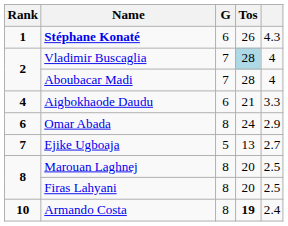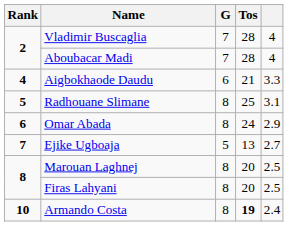 <table class="wikitable" style="text-align:center; font-size:90%;">
 <tr>
 <th width=10px>Rank</th>
 <th width=185px>Name</th>
 <th width=15px>G</th>
 <th width=10px>Tos</th>
 <th width=10px></th>
 </tr>
 <tr>
-<td><strong>1</strong></td>
-<td align=left> <strong><a href='#'>Stéphane Konaté</a></strong></td>
-<td>6</td>
-<td>26</td>
-<td>4.3</td>
-</tr>
-<tr>
 <td rowspan=2><strong>2</strong></td>
 <td align=left> <a href='#'>Vladimir Buscaglia</a></td>
 <td>7</td>
-<td style="background: lightblue;">28</td>
+<td>28</td>
 <td>4</td>
 </tr>
 <tr>
 <td align=left> <a href='#'>Aboubacar Madi</a></td>
 <td>7</td>
 <td>28</td>
 <td>4</td>
 </tr>
 <tr>
 <td><strong>4</strong></td>
 <td align=left> <a href='#'>Aigbokhaode Daudu</a></td>
 <td>6</td>
 <td>21</td>
 <td>3.3</td>
+</tr>
+<tr>
+<td><strong>5</strong></td>
+<td align=left> <a href='#'>Radhouane Slimane</a></td>
+<td>8</td>
+<td>25</td>
+<td>3.1</td>
 </tr>
 <tr>
 <td><strong>6</strong></td>
 <td align=left> <a href='#'>Omar Abada</a></td>
 <td>8</td>
 <td>24</td>
 <td>2.9</td>
 </tr>
 <tr>
 <td><strong>7</strong></td>
 <td align=left> <a href='#'>Ejike Ugboaja</a></td>
 <td>5</td>
 <td>13</td>
 <td>2.7</td>
 </tr>
 <tr>
 <td rowspan=2><strong>8</strong></td>
 <td align=left> <a href='#'>Marouan Laghnej</a></td>
 <td>8</td>
 <td>20</td>
 <td>2.5</td>
 </tr>
 <tr>
 <td align=left> <a href='#'>Firas Lahyani</a></td>
 <td>8</td>
 <td>20</td>
 <td>2.5</td>
 </tr>
 <tr>
 <td><strong>10</strong></td>
 <td align=left> <a href='#'>Armando Costa</a></td>
 <td>8</td>
 <td><strong>19</strong></td>
 <td>2.4</td>
 </tr>
 </table>
